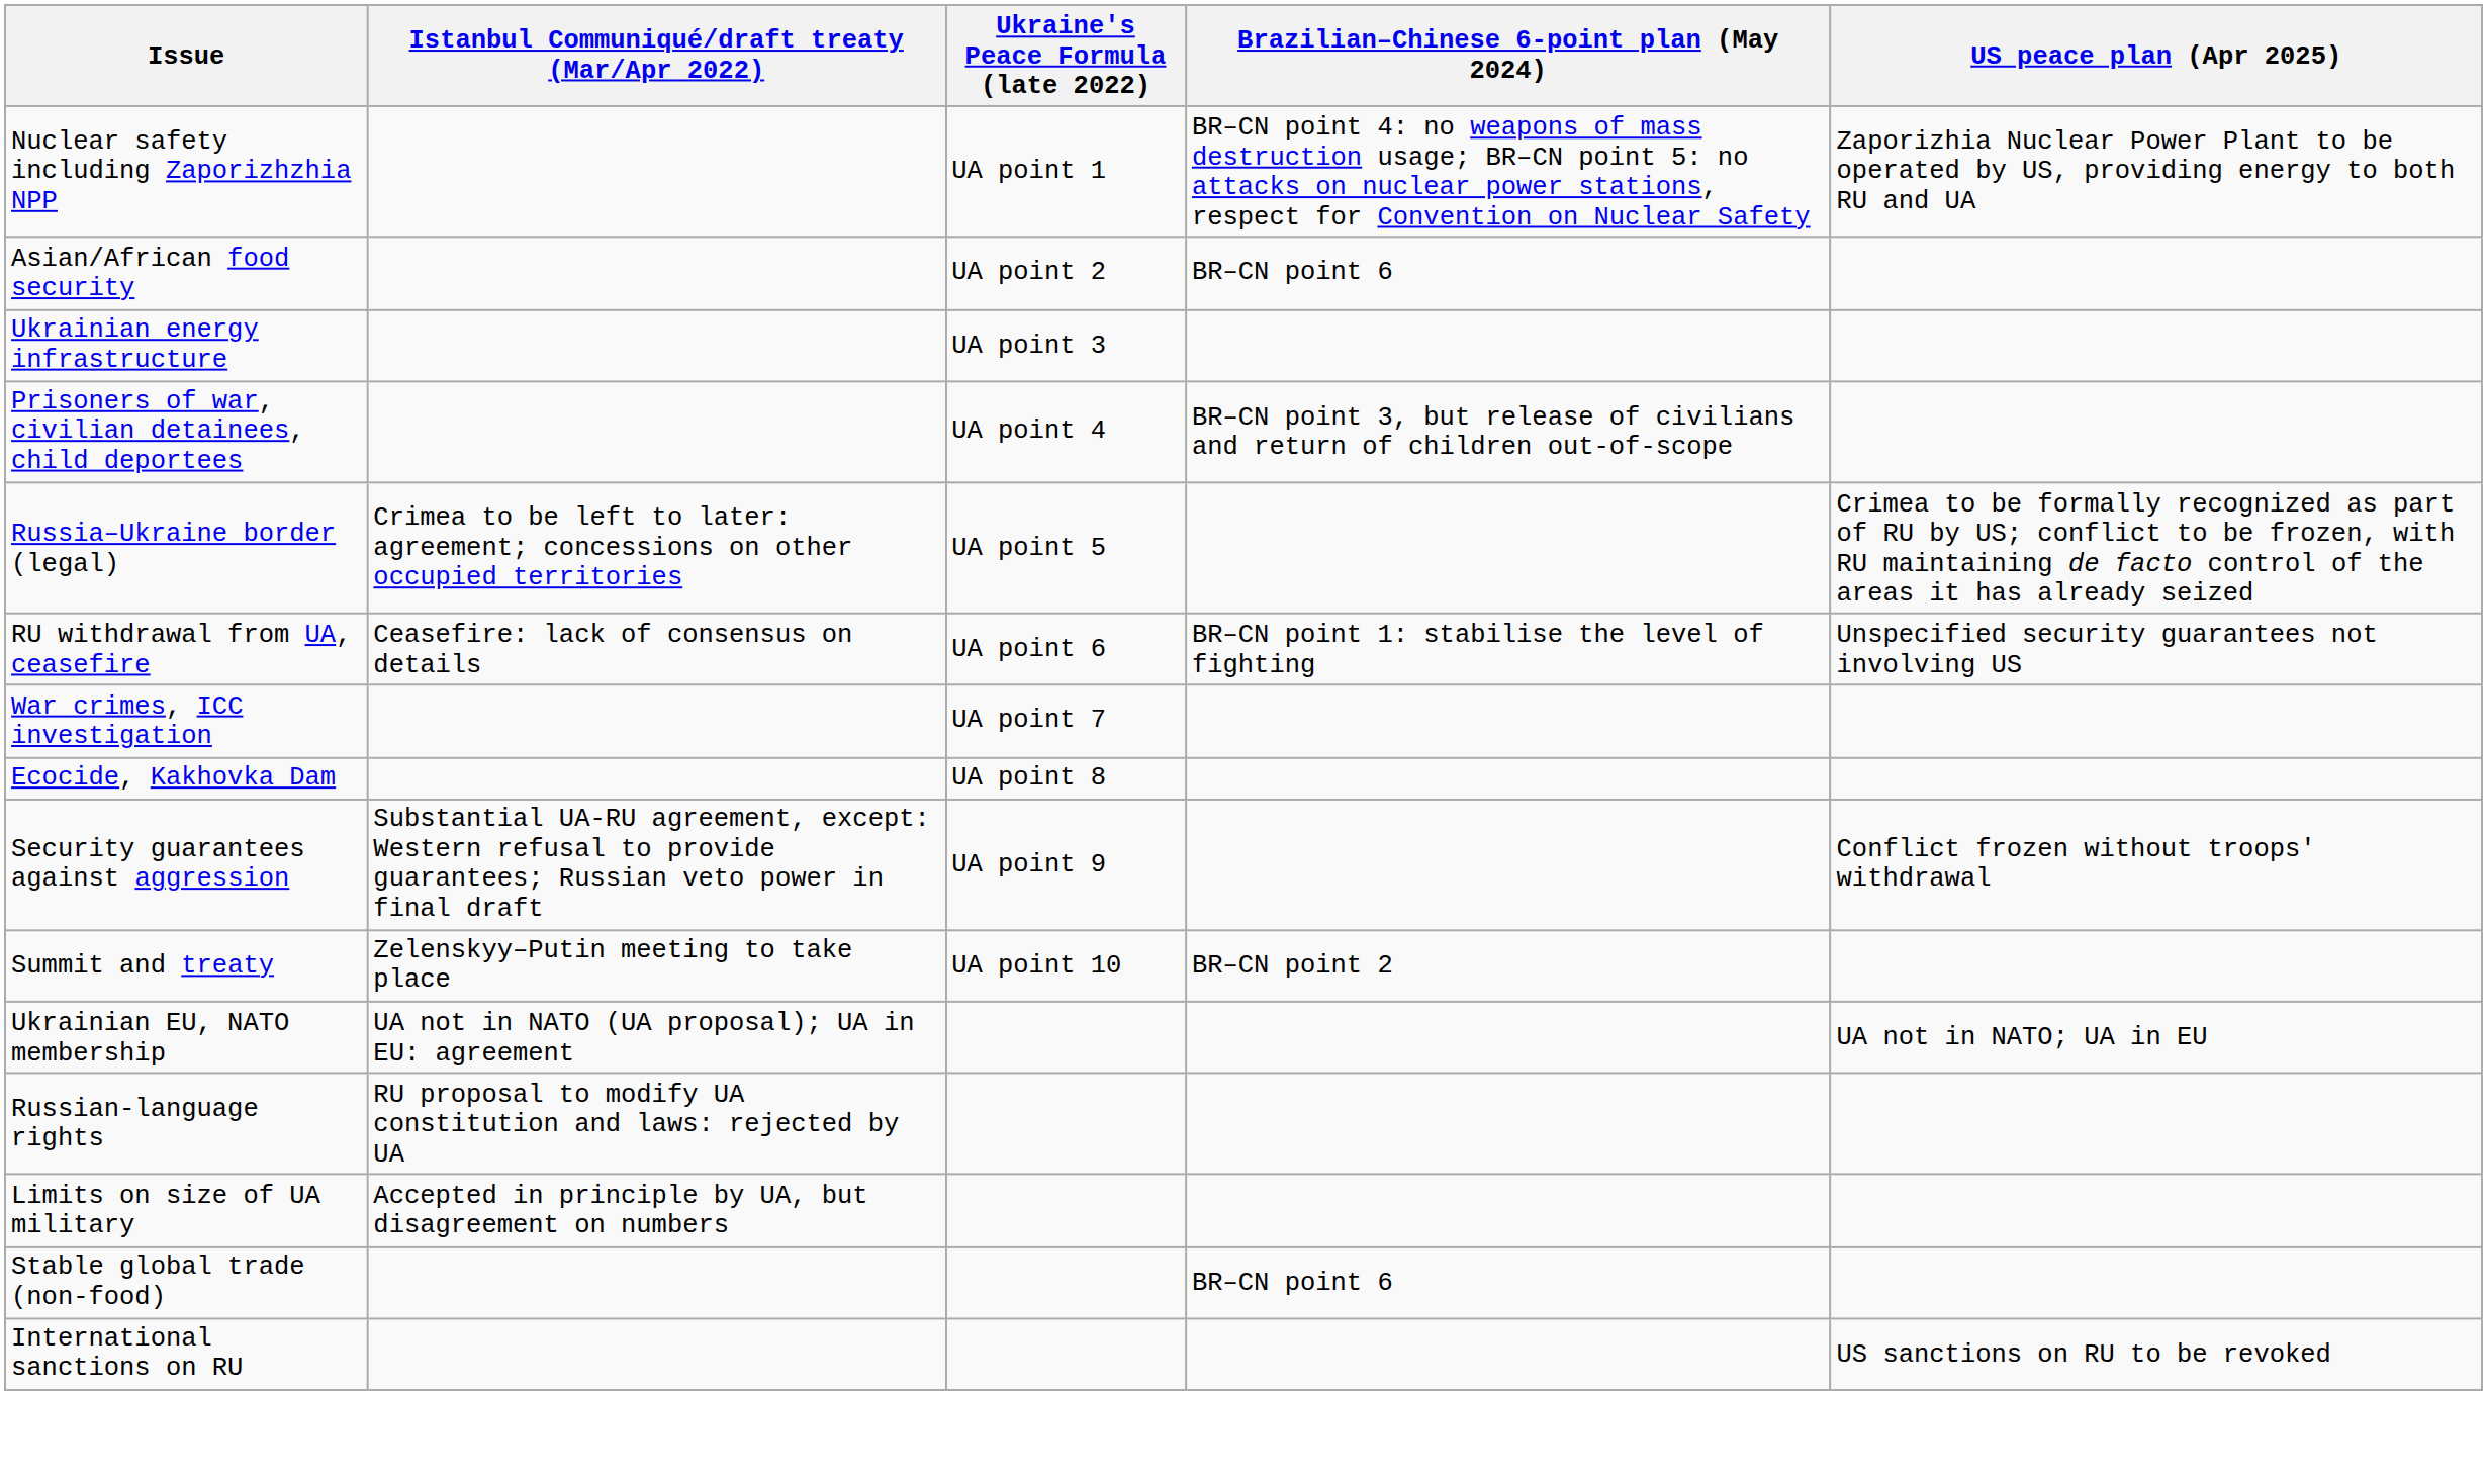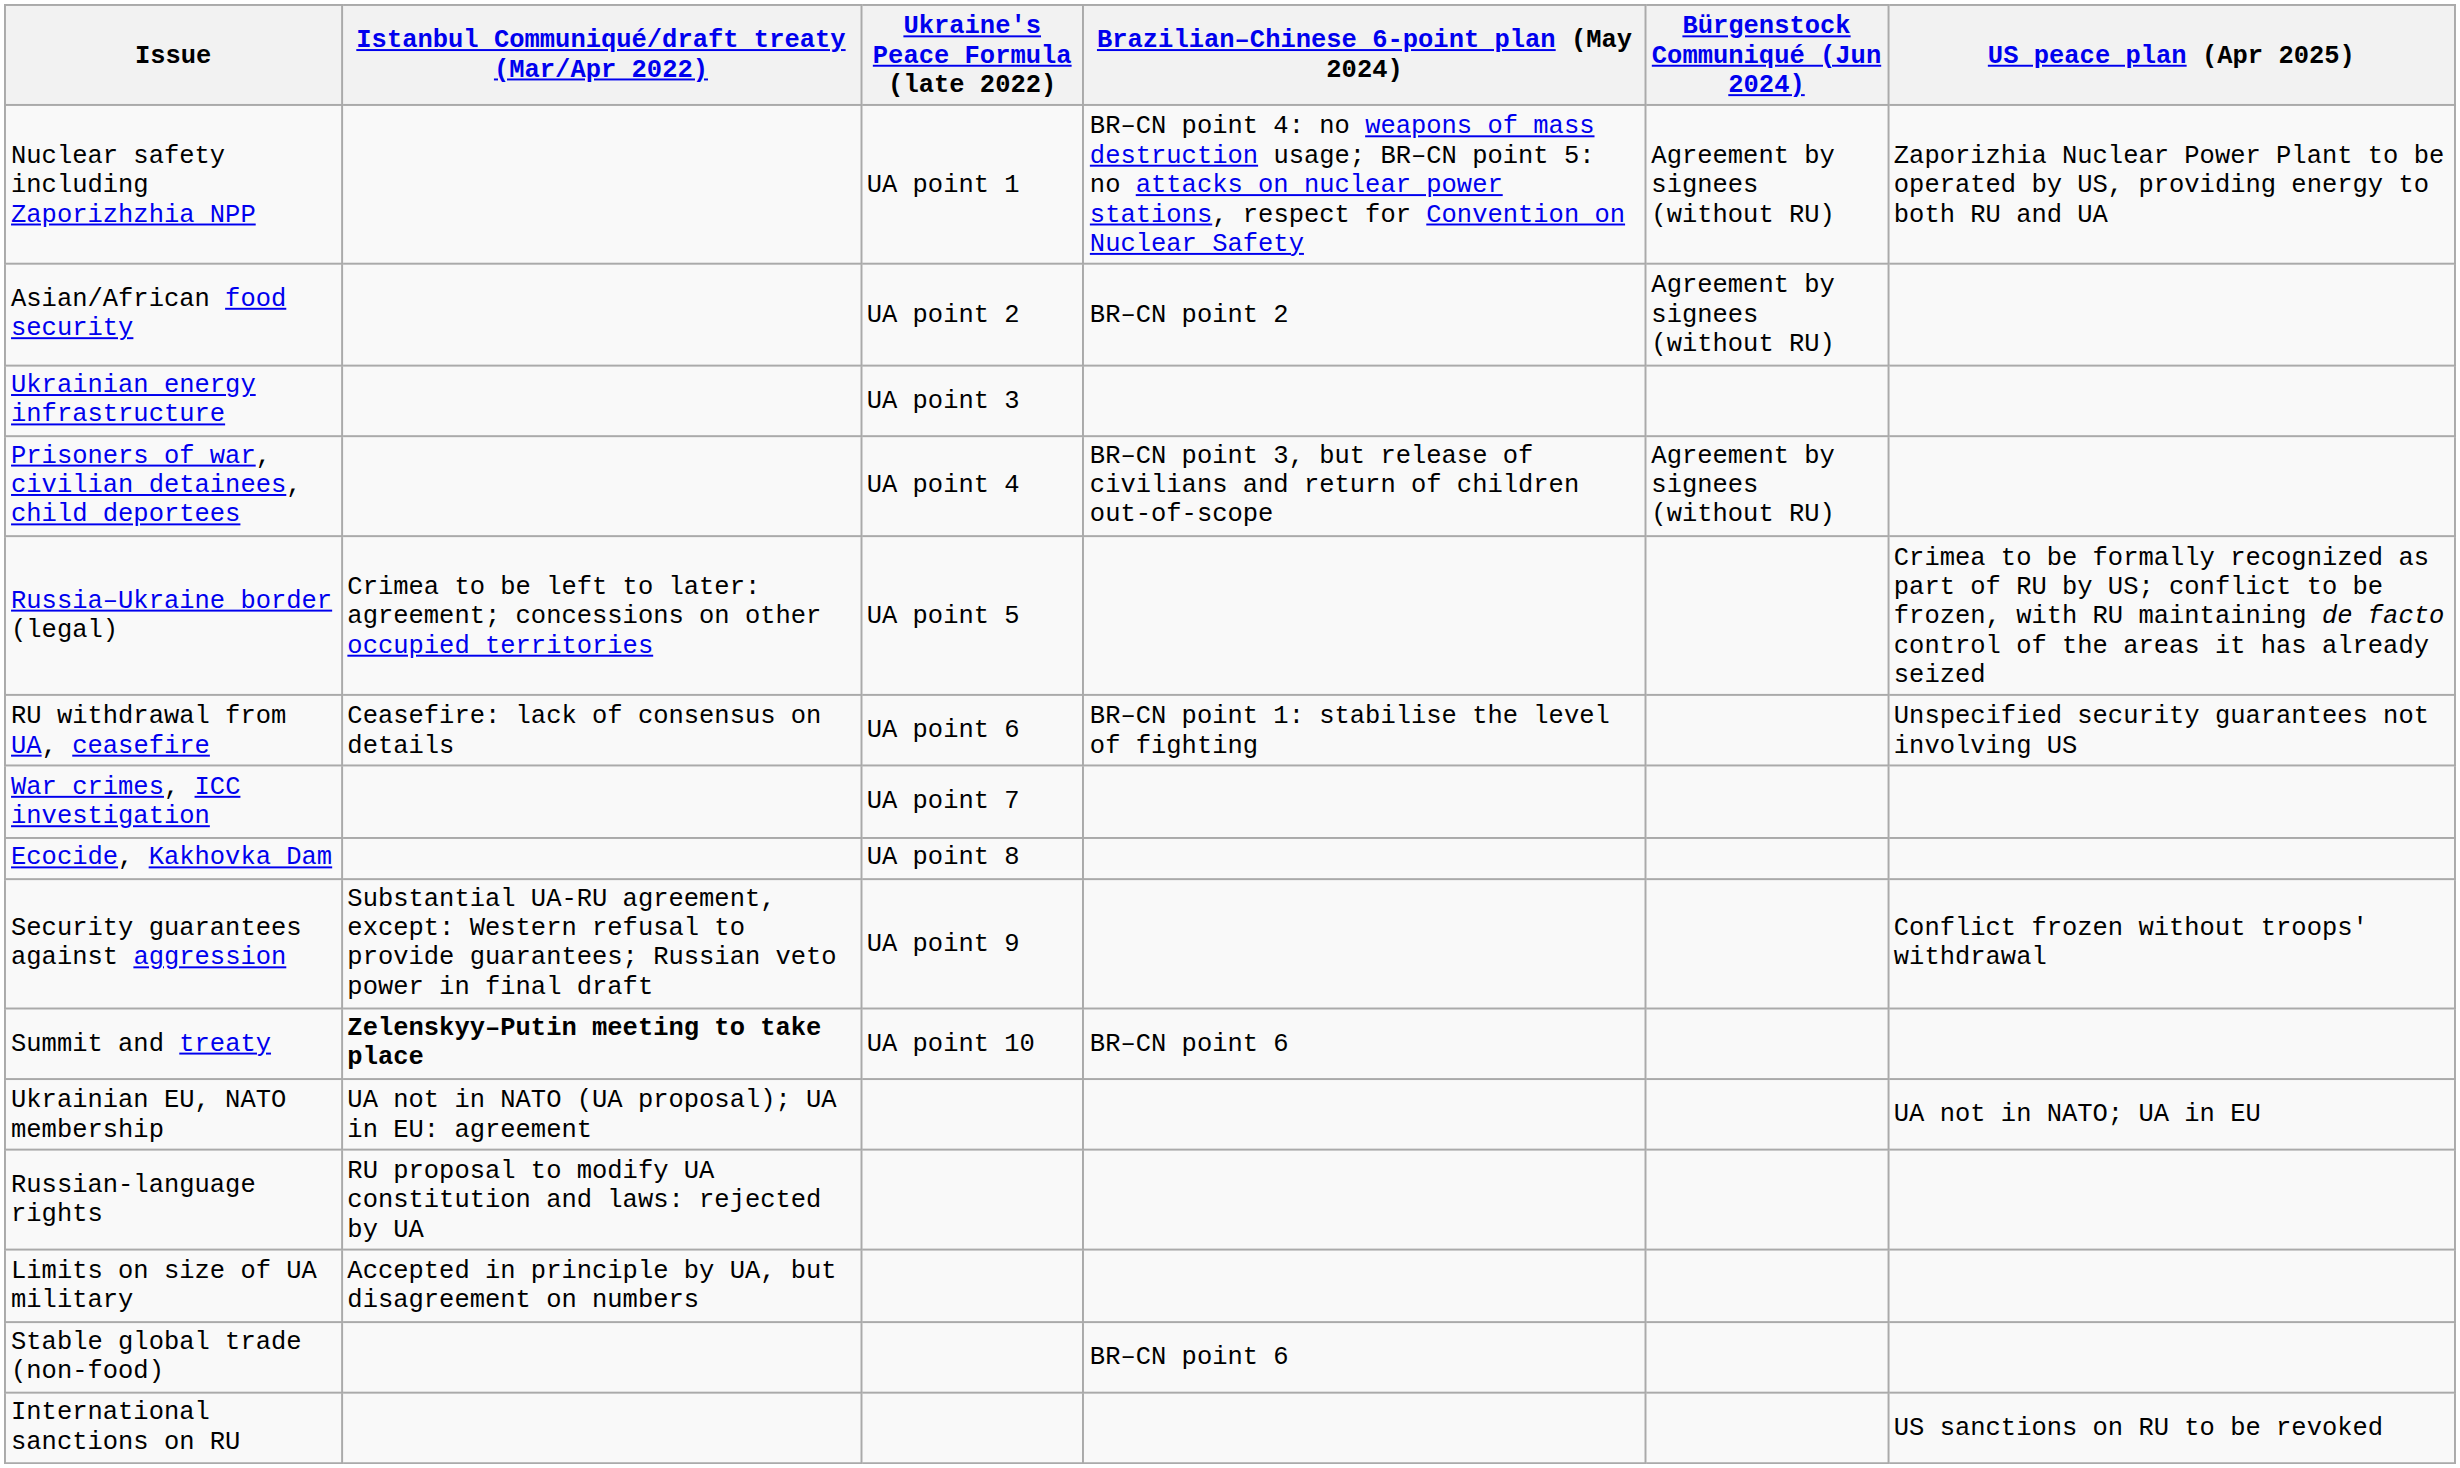 <table class="wikitable">
 <tr>
 <th>Issue</th>
 <th><a href='#'>Istanbul Communiqué/draft treaty (Mar/Apr 2022)</a></th>
 <th><a href='#'>Ukraine's Peace Formula</a> (late 2022)</th>
 <th><a href='#'>Brazilian–Chinese 6-point plan</a> (May 2024)</th>
+<th><a href='#'>Bürgenstock Communiqué (Jun 2024)</a></th>
 <th><a href='#'>US peace plan</a> (Apr 2025)<br></th>
 </tr>
 <tr>
 <td>Nuclear safety including <a href='#'>Zaporizhzhia NPP</a></td>
 <td></td>
 <td>UA point 1</td>
 <td>BR–CN point 4: no <a href='#'>weapons of mass destruction</a> usage; BR–CN point 5: no <a href='#'>attacks on nuclear power stations</a>, respect for <a href='#'>Convention on Nuclear Safety</a></td>
+<td>Agreement by signees (without RU)</td>
 <td>Zaporizhia Nuclear Power Plant to be operated by US, providing energy to both RU and UA<br></td>
 </tr>
 <tr>
 <td>Asian/African <a href='#'>food security</a></td>
 <td></td>
 <td>UA point 2</td>
-<td>BR–CN point 6</td>
+<td>BR–CN point 2</td>
+<td>Agreement by signees (without RU)</td>
 <td><br></td>
 </tr>
 <tr>
 <td><a href='#'>Ukrainian energy infrastructure</a></td>
 <td></td>
 <td>UA point 3</td>
+<td></td>
 <td></td>
 <td><br></td>
 </tr>
 <tr>
 <td><a href='#'>Prisoners of war</a>, <a href='#'>civilian detainees</a>, <a href='#'>child deportees</a></td>
 <td></td>
 <td>UA point 4</td>
 <td>BR–CN point 3, but release of civilians and return of children out-of-scope</td>
+<td>Agreement by signees (without RU)</td>
 <td><br></td>
 </tr>
 <tr>
 <td><a href='#'>Russia–Ukraine border</a> (legal)</td>
 <td>Crimea to be left to later: agreement; concessions on other <a href='#'>occupied territories</a></td>
 <td>UA point 5</td>
+<td></td>
 <td></td>
 <td>Crimea to be formally recognized as part of RU by US; conflict to be frozen, with RU maintaining <em>de facto</em> control of the areas it has already seized<br></td>
 </tr>
 <tr>
 <td>RU withdrawal from <a href='#'>UA</a>, <a href='#'>ceasefire</a></td>
 <td>Ceasefire: lack of consensus on details</td>
 <td>UA point 6</td>
 <td>BR–CN point 1: stabilise the level of fighting</td>
+<td></td>
 <td>Unspecified security guarantees not involving US<br></td>
 </tr>
 <tr>
 <td><a href='#'>War crimes</a>, <a href='#'>ICC investigation</a></td>
 <td></td>
 <td>UA point 7</td>
+<td></td>
 <td></td>
 <td><br></td>
 </tr>
 <tr>
 <td><a href='#'>Ecocide</a>, <a href='#'>Kakhovka Dam</a></td>
 <td></td>
 <td>UA point 8</td>
 <td></td>
+<td></td>
 <td><br></td>
 </tr>
 <tr>
 <td>Security guarantees against <a href='#'>aggression</a></td>
 <td>Substantial UA-RU agreement, except: Western refusal to provide guarantees; Russian veto power in final draft</td>
 <td>UA point 9</td>
 <td></td>
+<td></td>
 <td>Conflict frozen without troops' withdrawal<br></td>
 </tr>
 <tr>
 <td>Summit and <a href='#'>treaty</a></td>
-<td>Zelenskyy–Putin meeting to take place</td>
+<td><strong>Zelenskyy–Putin meeting to take place</strong></td>
 <td>UA point 10</td>
-<td>BR–CN point 2</td>
+<td>BR–CN point 6</td>
+<td></td>
 <td></td>
 </tr>
 <tr>
 <td>Ukrainian EU, NATO membership</td>
 <td>UA not in NATO (UA proposal); UA in EU: agreement</td>
+<td></td>
 <td></td>
 <td></td>
 <td>UA not in NATO; UA in EU</td>
 </tr>
 <tr>
 <td>Russian-language rights</td>
 <td>RU proposal to modify UA constitution and laws: rejected by UA</td>
 <td></td>
 <td></td>
 <td></td>
+<td></td>
 </tr>
 <tr>
 <td>Limits on size of UA military</td>
 <td>Accepted in principle by UA, but disagreement on numbers</td>
+<td></td>
 <td></td>
 <td></td>
 <td></td>
 </tr>
 <tr>
 <td>Stable global trade (non-food)</td>
 <td></td>
 <td></td>
 <td>BR–CN point 6</td>
 <td></td>
+<td></td>
 </tr>
 <tr>
 <td>International sanctions on RU</td>
 <td></td>
 <td></td>
 <td></td>
+<td></td>
 <td>US sanctions on RU to be revoked</td>
 </tr>
 </table>
